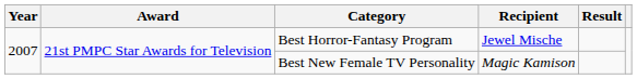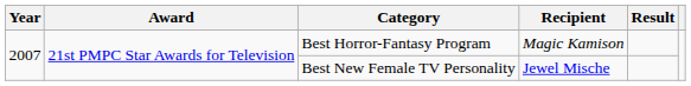 <table class="wikitable">
 <tr>
 <th>Year</th>
 <th>Award</th>
 <th>Category</th>
 <th>Recipient</th>
 <th>Result</th>
 <th></th>
 </tr>
 <tr>
 <td rowspan=2>2007</td>
 <td rowspan=2><a href='#'>21st PMPC Star Awards for Television</a></td>
 <td>Best Horror-Fantasy Program</td>
-<td><a href='#'>Jewel Mische</a></td>
+<td><em>Magic Kamison</em></td>
 <td></td>
 <td rowspan=2></td>
 </tr>
 <tr>
 <td>Best New Female TV Personality</td>
-<td><em>Magic Kamison</em></td>
+<td><a href='#'>Jewel Mische</a></td>
 <td></td>
 </tr>
 </table>
